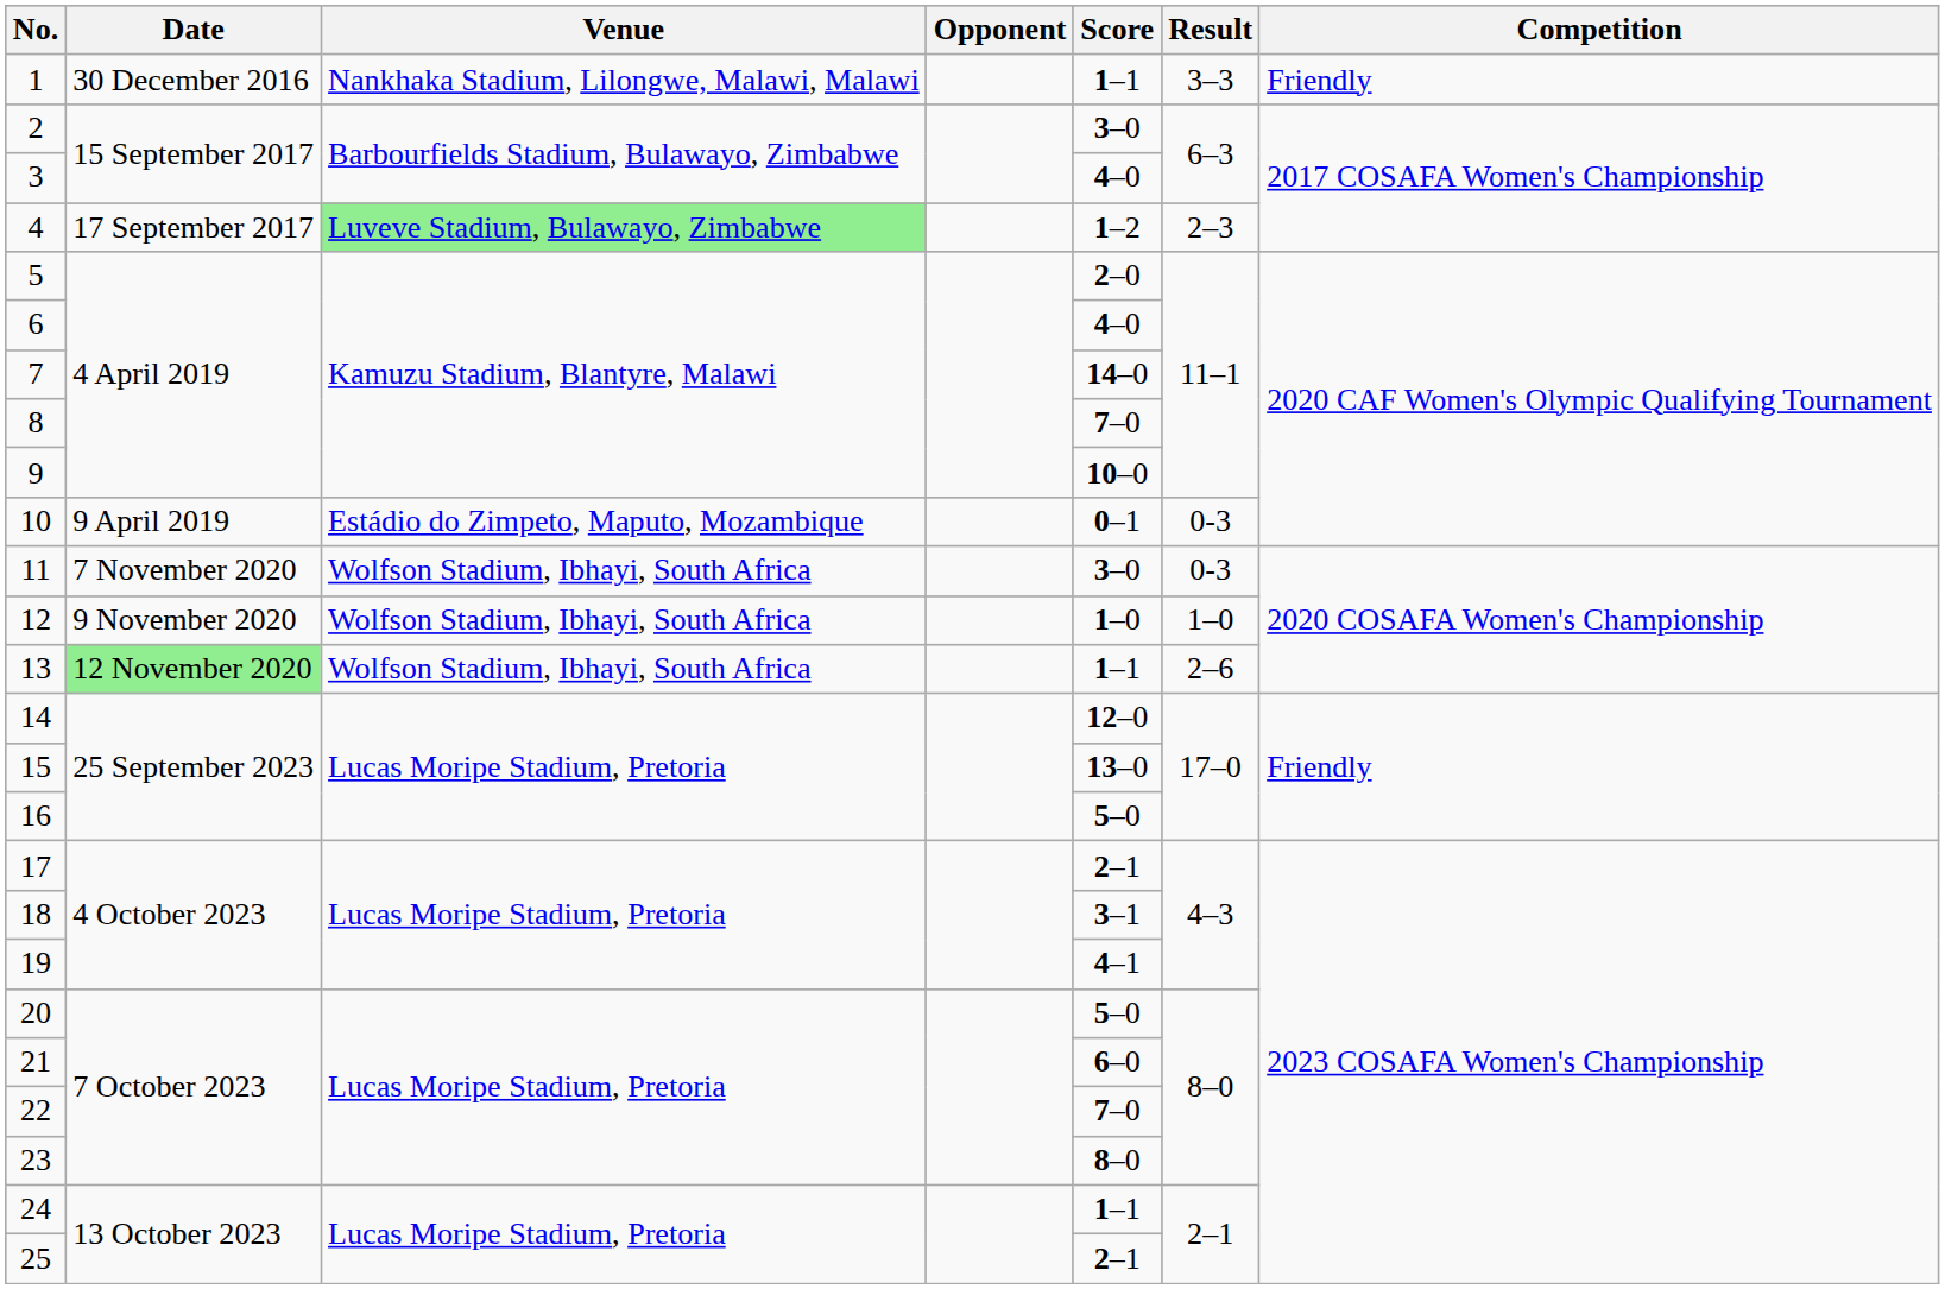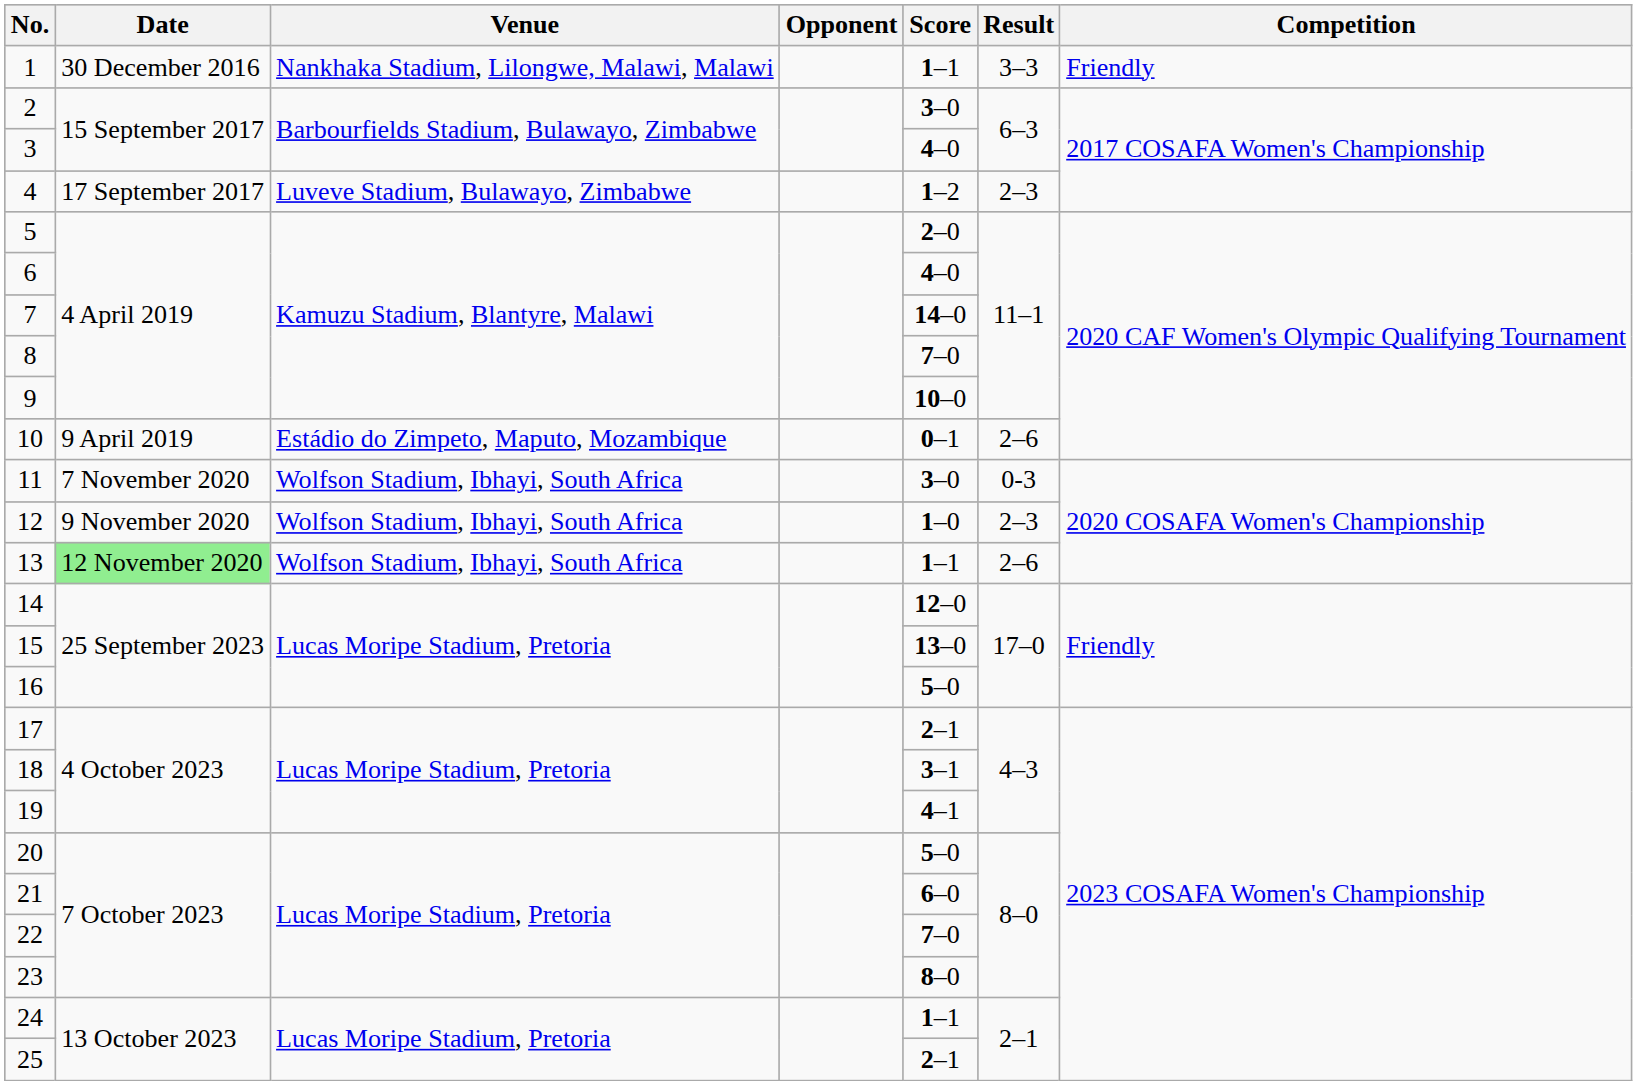 <table class="wikitable">
 <tr>
 <th>No.</th>
 <th>Date</th>
 <th>Venue</th>
 <th>Opponent</th>
 <th>Score</th>
 <th>Result</th>
 <th>Competition</th>
 </tr>
 <tr>
 <td style="text-align:center;">1</td>
 <td>30 December 2016</td>
 <td><a href='#'>Nankhaka Stadium</a>, <a href='#'>Lilongwe, Malawi</a>, <a href='#'>Malawi</a></td>
 <td></td>
 <td style="text-align:center;"><strong>1</strong>–1</td>
 <td style="text-align:center;">3–3</td>
 <td><a href='#'>Friendly</a></td>
 </tr>
 <tr>
 <td style="text-align:center;">2</td>
 <td rowspan=2>15 September 2017</td>
 <td rowspan=2><a href='#'>Barbourfields Stadium</a>, <a href='#'>Bulawayo</a>, <a href='#'>Zimbabwe</a></td>
 <td rowspan=2></td>
 <td style="text-align:center;"><strong>3</strong>–0</td>
 <td rowspan=2 style="text-align:center;">6–3</td>
 <td rowspan=3><a href='#'>2017 COSAFA Women's Championship</a></td>
 </tr>
 <tr style="text-align:center;">
 <td>3</td>
 <td><strong>4</strong>–0</td>
 </tr>
 <tr>
 <td style="text-align:center;">4</td>
 <td>17 September 2017</td>
-<td style="background: lightgreen;"><a href='#'>Luveve Stadium</a>, <a href='#'>Bulawayo</a>, <a href='#'>Zimbabwe</a></td>
+<td><a href='#'>Luveve Stadium</a>, <a href='#'>Bulawayo</a>, <a href='#'>Zimbabwe</a></td>
 <td></td>
 <td style="text-align:center;"><strong>1</strong>–2</td>
 <td style="text-align:center;">2–3</td>
 </tr>
 <tr>
 <td style="text-align:center;">5</td>
 <td rowspan=5>4 April 2019</td>
 <td rowspan=5><a href='#'>Kamuzu Stadium</a>, <a href='#'>Blantyre</a>, <a href='#'>Malawi</a></td>
 <td rowspan=5></td>
 <td style="text-align:center;"><strong>2</strong>–0</td>
 <td rowspan=5 style="text-align:center;">11–1</td>
 <td rowspan=6><a href='#'>2020 CAF Women's Olympic Qualifying Tournament</a></td>
 </tr>
 <tr style="text-align:center;">
 <td>6</td>
 <td><strong>4</strong>–0</td>
 </tr>
 <tr style="text-align:center;">
 <td>7</td>
 <td><strong>14</strong>–0</td>
 </tr>
 <tr style="text-align:center;">
 <td>8</td>
 <td><strong>7</strong>–0</td>
 </tr>
 <tr style="text-align:center;">
 <td>9</td>
 <td><strong>10</strong>–0</td>
 </tr>
 <tr>
 <td style="text-align:center;">10</td>
 <td>9 April 2019</td>
 <td><a href='#'>Estádio do Zimpeto</a>, <a href='#'>Maputo</a>, <a href='#'>Mozambique</a></td>
 <td></td>
 <td style="text-align:center;"><strong>0</strong>–1</td>
-<td style="text-align:center;">0-3</td>
+<td style="text-align:center;">2–6</td>
 </tr>
 <tr>
 <td style="text-align:center;">11</td>
 <td>7 November 2020</td>
 <td><a href='#'>Wolfson Stadium</a>, <a href='#'>Ibhayi</a>, <a href='#'>South Africa</a></td>
 <td></td>
 <td style="text-align:center;"><strong>3</strong>–0</td>
 <td style="text-align:center;">0-3</td>
 <td rowspan=3><a href='#'>2020 COSAFA Women's Championship</a></td>
 </tr>
 <tr>
 <td style="text-align:center;">12</td>
 <td>9 November 2020</td>
 <td><a href='#'>Wolfson Stadium</a>, <a href='#'>Ibhayi</a>, <a href='#'>South Africa</a></td>
 <td></td>
 <td style="text-align:center;"><strong>1</strong>–0</td>
-<td style="text-align:center;">1–0</td>
+<td style="text-align:center;">2–3</td>
 </tr>
 <tr>
 <td style="text-align:center;">13</td>
 <td style="background: lightgreen;">12 November 2020</td>
 <td><a href='#'>Wolfson Stadium</a>, <a href='#'>Ibhayi</a>, <a href='#'>South Africa</a></td>
 <td></td>
 <td style="text-align:center;"><strong>1</strong>–1</td>
 <td style="text-align:center;">2–6</td>
 </tr>
 <tr>
 <td style="text-align:center;">14</td>
 <td rowspan=3>25 September 2023</td>
 <td rowspan=3><a href='#'>Lucas Moripe Stadium</a>, <a href='#'>Pretoria</a></td>
 <td rowspan=3></td>
 <td style="text-align:center;"><strong>12</strong>–0</td>
 <td rowspan=3 style="text-align:center;">17–0</td>
 <td rowspan=3><a href='#'>Friendly</a></td>
 </tr>
 <tr style="text-align:center;">
 <td>15</td>
 <td><strong>13</strong>–0</td>
 </tr>
 <tr style="text-align:center;">
 <td>16</td>
 <td><strong>5</strong>–0</td>
 </tr>
 <tr>
 <td style="text-align:center;">17</td>
 <td rowspan=3>4 October 2023</td>
 <td rowspan=3><a href='#'>Lucas Moripe Stadium</a>, <a href='#'>Pretoria</a></td>
 <td rowspan=3></td>
 <td style="text-align:center;"><strong>2</strong>–1</td>
 <td rowspan=3 style="text-align:center;">4–3</td>
 <td rowspan=9><a href='#'>2023 COSAFA Women's Championship</a></td>
 </tr>
 <tr style="text-align:center;">
 <td>18</td>
 <td><strong>3</strong>–1</td>
 </tr>
 <tr style="text-align:center;">
 <td>19</td>
 <td><strong>4</strong>–1</td>
 </tr>
 <tr>
 <td style="text-align:center;">20</td>
 <td rowspan=4>7 October 2023</td>
 <td rowspan=4><a href='#'>Lucas Moripe Stadium</a>, <a href='#'>Pretoria</a></td>
 <td rowspan=4></td>
 <td style="text-align:center;"><strong>5</strong>–0</td>
 <td rowspan=4 style="text-align:center;">8–0</td>
 </tr>
 <tr style="text-align:center;">
 <td>21</td>
 <td><strong>6</strong>–0</td>
 </tr>
 <tr style="text-align:center;">
 <td>22</td>
 <td><strong>7</strong>–0</td>
 </tr>
 <tr style="text-align:center;">
 <td>23</td>
 <td><strong>8</strong>–0</td>
 </tr>
 <tr>
 <td style="text-align:center;">24</td>
 <td rowspan=2>13 October 2023</td>
 <td rowspan=2><a href='#'>Lucas Moripe Stadium</a>, <a href='#'>Pretoria</a></td>
 <td rowspan=2></td>
 <td style="text-align:center;"><strong>1</strong>–1</td>
 <td rowspan=2 style="text-align:center;">2–1</td>
 </tr>
 <tr style="text-align:center;">
 <td>25</td>
 <td><strong>2</strong>–1</td>
 </tr>
 </table>
